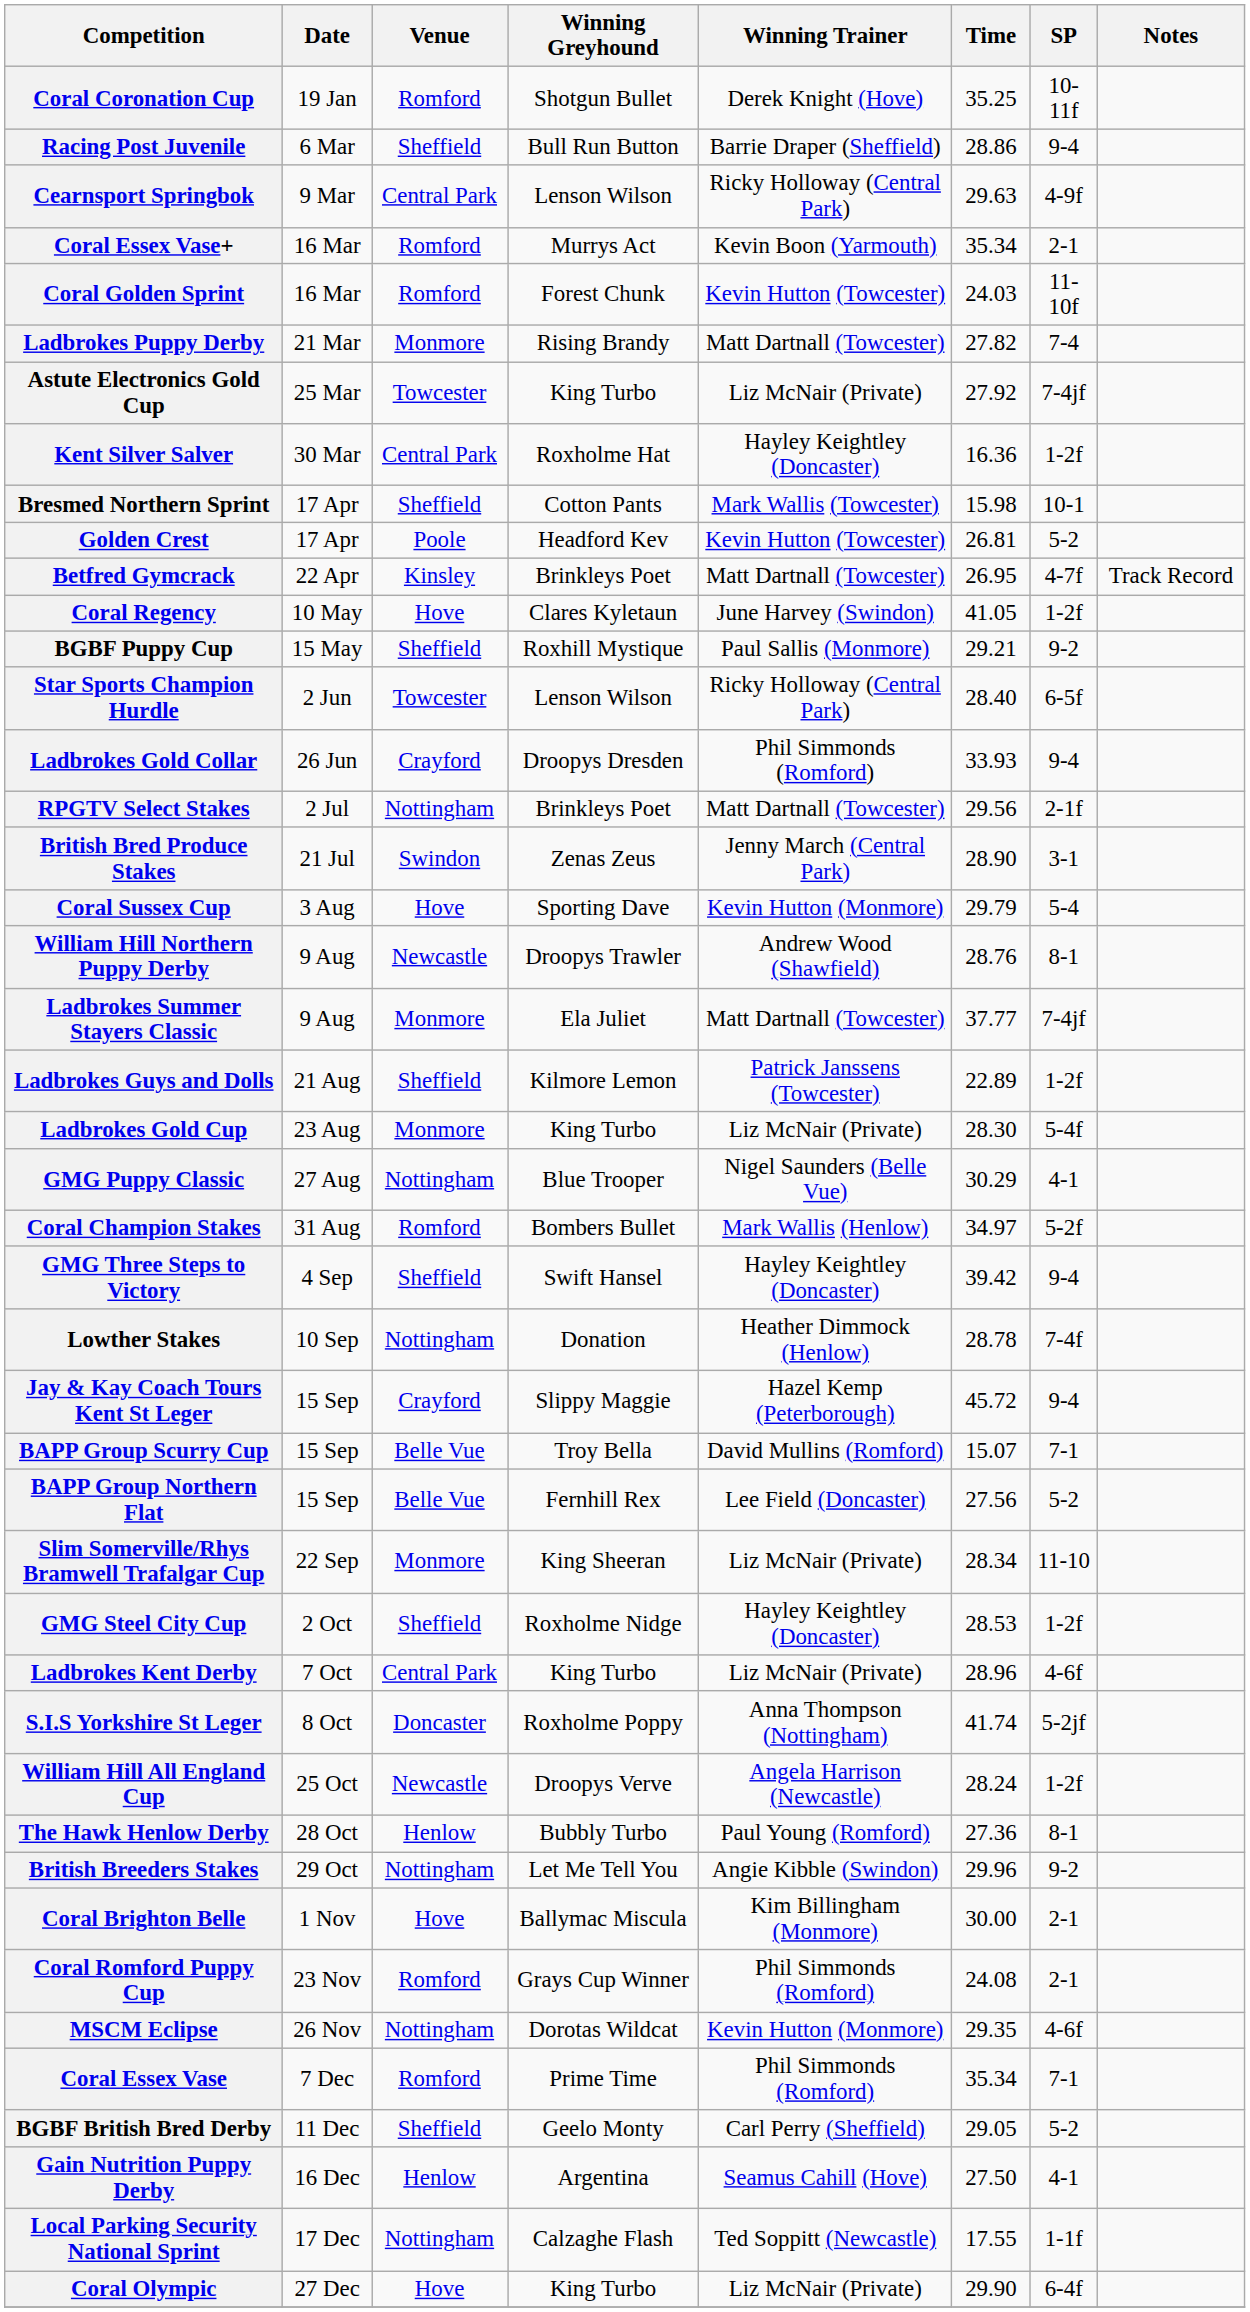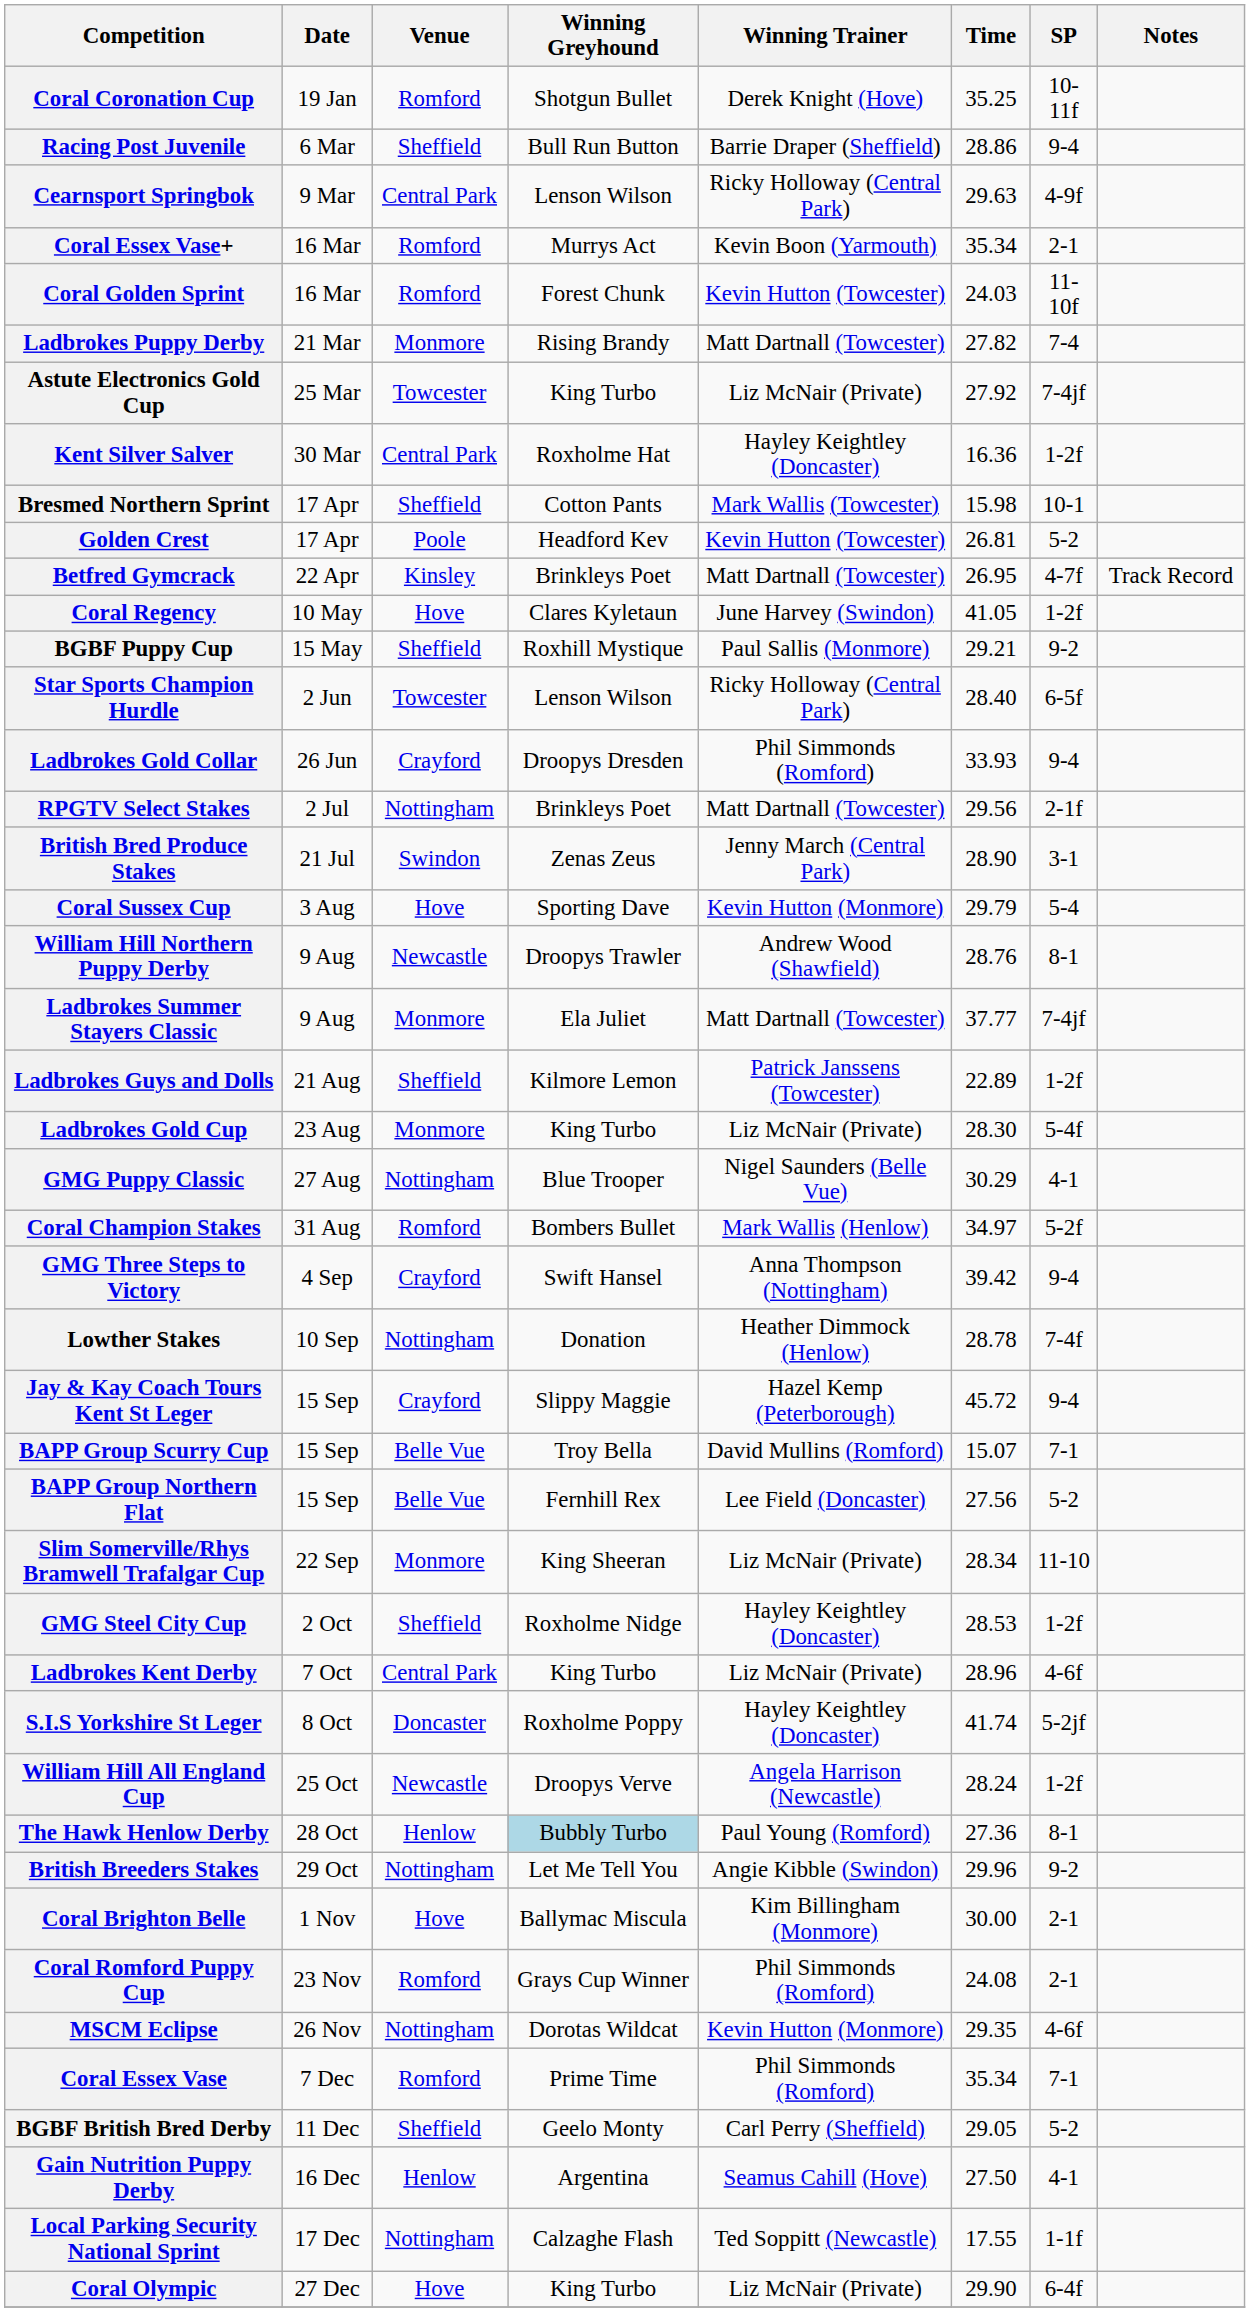 <table class="wikitable" style="text-align:center">
 <tr>
 <th width=270>Competition</th>
 <th width=80>Date</th>
 <th width=100>Venue</th>
 <th width=180>Winning Greyhound</th>
 <th width=250>Winning Trainer</th>
 <th width=60>Time</th>
 <th width=60>SP</th>
 <th width=150>Notes</th>
 </tr>
 <tr>
 <th><a href='#'>Coral Coronation Cup</a></th>
 <td>19 Jan</td>
 <td><a href='#'>Romford</a></td>
 <td>Shotgun Bullet</td>
 <td>Derek Knight <a href='#'>(Hove)</a></td>
 <td>35.25</td>
 <td>10-11f</td>
 <td></td>
 </tr>
 <tr>
 <th><a href='#'>Racing Post Juvenile</a></th>
 <td>6 Mar</td>
 <td><a href='#'>Sheffield</a></td>
 <td>Bull Run Button</td>
 <td>Barrie Draper (<a href='#'>Sheffield</a>)</td>
 <td>28.86</td>
 <td>9-4</td>
 <td></td>
 </tr>
 <tr>
 <th><a href='#'>Cearnsport Springbok</a></th>
 <td>9 Mar</td>
 <td><a href='#'>Central Park</a></td>
 <td>Lenson Wilson</td>
 <td>Ricky Holloway (<a href='#'>Central Park</a>)</td>
 <td>29.63</td>
 <td>4-9f</td>
 <td></td>
 </tr>
 <tr>
 <th><a href='#'>Coral Essex Vase</a>+</th>
 <td>16 Mar</td>
 <td><a href='#'>Romford</a></td>
 <td>Murrys Act</td>
 <td>Kevin Boon <a href='#'>(Yarmouth)</a></td>
 <td>35.34</td>
 <td>2-1</td>
 <td></td>
 </tr>
 <tr>
 <th><a href='#'>Coral Golden Sprint</a></th>
 <td>16 Mar</td>
 <td><a href='#'>Romford</a></td>
 <td>Forest Chunk</td>
 <td><a href='#'>Kevin Hutton</a> <a href='#'>(Towcester)</a></td>
 <td>24.03</td>
 <td>11-10f</td>
 <td></td>
 </tr>
 <tr>
 <th><a href='#'>Ladbrokes Puppy Derby</a></th>
 <td>21 Mar</td>
 <td><a href='#'>Monmore</a></td>
 <td>Rising Brandy</td>
 <td>Matt Dartnall <a href='#'>(Towcester)</a></td>
 <td>27.82</td>
 <td>7-4</td>
 <td></td>
 </tr>
 <tr>
 <th>Astute Electronics Gold Cup</th>
 <td>25 Mar</td>
 <td><a href='#'>Towcester</a></td>
 <td>King Turbo</td>
 <td>Liz McNair (Private)</td>
 <td>27.92</td>
 <td>7-4jf</td>
 <td></td>
 </tr>
 <tr>
 <th><a href='#'>Kent Silver Salver</a></th>
 <td>30 Mar</td>
 <td><a href='#'>Central Park</a></td>
 <td>Roxholme Hat</td>
 <td>Hayley Keightley <a href='#'>(Doncaster)</a></td>
 <td>16.36</td>
 <td>1-2f</td>
 <td></td>
 </tr>
 <tr>
 <th>Bresmed Northern Sprint</th>
 <td>17 Apr</td>
 <td><a href='#'>Sheffield</a></td>
 <td>Cotton Pants</td>
 <td><a href='#'>Mark Wallis</a> <a href='#'>(Towcester)</a></td>
 <td>15.98</td>
 <td>10-1</td>
 <td></td>
 </tr>
 <tr>
 <th><a href='#'>Golden Crest</a></th>
 <td>17 Apr</td>
 <td><a href='#'>Poole</a></td>
 <td>Headford Kev</td>
 <td><a href='#'>Kevin Hutton</a> <a href='#'>(Towcester)</a></td>
 <td>26.81</td>
 <td>5-2</td>
 <td></td>
 </tr>
 <tr>
 <th><a href='#'>Betfred Gymcrack</a></th>
 <td>22 Apr</td>
 <td><a href='#'>Kinsley</a></td>
 <td>Brinkleys Poet</td>
 <td>Matt Dartnall <a href='#'>(Towcester)</a></td>
 <td>26.95</td>
 <td>4-7f</td>
 <td>Track Record </td>
 </tr>
 <tr>
 <th><a href='#'>Coral Regency</a></th>
 <td>10 May</td>
 <td><a href='#'>Hove</a></td>
 <td>Clares Kyletaun</td>
 <td>June Harvey <a href='#'>(Swindon)</a></td>
 <td>41.05</td>
 <td>1-2f</td>
 <td></td>
 </tr>
 <tr>
 <th>BGBF Puppy Cup</th>
 <td>15 May</td>
 <td><a href='#'>Sheffield</a></td>
 <td>Roxhill Mystique</td>
 <td>Paul Sallis <a href='#'>(Monmore)</a></td>
 <td>29.21</td>
 <td>9-2</td>
 <td></td>
 </tr>
 <tr>
 <th><a href='#'>Star Sports Champion Hurdle</a></th>
 <td>2 Jun</td>
 <td><a href='#'>Towcester</a></td>
 <td>Lenson Wilson</td>
 <td>Ricky Holloway (<a href='#'>Central Park</a>)</td>
 <td>28.40</td>
 <td>6-5f</td>
 <td></td>
 </tr>
 <tr>
 <th><a href='#'>Ladbrokes Gold Collar</a></th>
 <td>26 Jun</td>
 <td><a href='#'>Crayford</a></td>
 <td>Droopys Dresden</td>
 <td>Phil Simmonds (<a href='#'>Romford</a>)</td>
 <td>33.93</td>
 <td>9-4</td>
 <td></td>
 </tr>
 <tr>
 <th><a href='#'>RPGTV Select Stakes</a></th>
 <td>2 Jul</td>
 <td><a href='#'>Nottingham</a></td>
 <td>Brinkleys Poet</td>
 <td>Matt Dartnall <a href='#'>(Towcester)</a></td>
 <td>29.56</td>
 <td>2-1f</td>
 <td></td>
 </tr>
 <tr>
 <th><a href='#'>British Bred Produce Stakes</a></th>
 <td>21 Jul</td>
 <td><a href='#'>Swindon</a></td>
 <td>Zenas Zeus</td>
 <td>Jenny March <a href='#'>(Central Park)</a></td>
 <td>28.90</td>
 <td>3-1</td>
 <td></td>
 </tr>
 <tr>
 <th><a href='#'>Coral Sussex Cup</a></th>
 <td>3 Aug</td>
 <td><a href='#'>Hove</a></td>
 <td>Sporting Dave</td>
 <td><a href='#'>Kevin Hutton</a> <a href='#'>(Monmore)</a></td>
 <td>29.79</td>
 <td>5-4</td>
 <td></td>
 </tr>
 <tr>
 <th><a href='#'>William Hill Northern Puppy Derby</a></th>
 <td>9 Aug</td>
 <td><a href='#'>Newcastle</a></td>
 <td>Droopys Trawler</td>
 <td>Andrew Wood <a href='#'>(Shawfield)</a></td>
 <td>28.76</td>
 <td>8-1</td>
 <td></td>
 </tr>
 <tr>
 <th><a href='#'>Ladbrokes Summer Stayers Classic</a></th>
 <td>9 Aug</td>
 <td><a href='#'>Monmore</a></td>
 <td>Ela Juliet</td>
 <td>Matt Dartnall <a href='#'>(Towcester)</a></td>
 <td>37.77</td>
 <td>7-4jf</td>
 <td></td>
 </tr>
 <tr>
 <th><a href='#'>Ladbrokes Guys and Dolls</a></th>
 <td>21 Aug</td>
 <td><a href='#'>Sheffield</a></td>
 <td>Kilmore Lemon</td>
 <td><a href='#'>Patrick Janssens</a> <a href='#'>(Towcester)</a></td>
 <td>22.89</td>
 <td>1-2f</td>
 <td></td>
 </tr>
 <tr>
 <th><a href='#'>Ladbrokes Gold Cup</a></th>
 <td>23 Aug</td>
 <td><a href='#'>Monmore</a></td>
 <td>King Turbo</td>
 <td>Liz McNair (Private)</td>
 <td>28.30</td>
 <td>5-4f</td>
 <td></td>
 </tr>
 <tr>
 <th><a href='#'>GMG Puppy Classic</a></th>
 <td>27 Aug</td>
 <td><a href='#'>Nottingham</a></td>
 <td>Blue Trooper</td>
 <td>Nigel Saunders <a href='#'>(Belle Vue)</a></td>
 <td>30.29</td>
 <td>4-1</td>
 <td></td>
 </tr>
 <tr>
 <th><a href='#'>Coral Champion Stakes</a></th>
 <td>31 Aug</td>
 <td><a href='#'>Romford</a></td>
 <td>Bombers Bullet</td>
 <td><a href='#'>Mark Wallis</a> <a href='#'>(Henlow)</a></td>
 <td>34.97</td>
 <td>5-2f</td>
 <td></td>
 </tr>
 <tr>
 <th><a href='#'>GMG Three Steps to Victory</a></th>
 <td>4 Sep</td>
-<td><a href='#'>Sheffield</a></td>
+<td><a href='#'>Crayford</a></td>
 <td>Swift Hansel</td>
-<td>Hayley Keightley <a href='#'>(Doncaster)</a></td>
+<td>Anna Thompson <a href='#'>(Nottingham)</a></td>
 <td>39.42</td>
 <td>9-4</td>
 <td></td>
 </tr>
 <tr>
 <th>Lowther Stakes</th>
 <td>10 Sep</td>
 <td><a href='#'>Nottingham</a></td>
 <td>Donation</td>
 <td>Heather Dimmock <a href='#'>(Henlow)</a></td>
 <td>28.78</td>
 <td>7-4f</td>
 <td></td>
 </tr>
 <tr>
 <th><a href='#'>Jay & Kay Coach Tours Kent St Leger</a></th>
 <td>15 Sep</td>
 <td><a href='#'>Crayford</a></td>
 <td>Slippy Maggie</td>
 <td>Hazel Kemp <a href='#'>(Peterborough)</a></td>
 <td>45.72</td>
 <td>9-4</td>
 <td></td>
 </tr>
 <tr>
 <th><a href='#'>BAPP Group Scurry Cup</a></th>
 <td>15 Sep</td>
 <td><a href='#'>Belle Vue</a></td>
 <td>Troy Bella</td>
 <td>David Mullins <a href='#'>(Romford)</a></td>
 <td>15.07</td>
 <td>7-1</td>
 <td></td>
 </tr>
 <tr>
 <th><a href='#'>BAPP Group Northern Flat</a></th>
 <td>15 Sep</td>
 <td><a href='#'>Belle Vue</a></td>
 <td>Fernhill Rex</td>
 <td>Lee Field <a href='#'>(Doncaster)</a></td>
 <td>27.56</td>
 <td>5-2</td>
 <td></td>
 </tr>
 <tr>
 <th><a href='#'>Slim Somerville/Rhys Bramwell Trafalgar Cup</a></th>
 <td>22 Sep</td>
 <td><a href='#'>Monmore</a></td>
 <td>King Sheeran</td>
 <td>Liz McNair (Private)</td>
 <td>28.34</td>
 <td>11-10</td>
 <td></td>
 </tr>
 <tr>
 <th><a href='#'>GMG Steel City Cup</a></th>
 <td>2 Oct</td>
 <td><a href='#'>Sheffield</a></td>
 <td>Roxholme Nidge</td>
 <td>Hayley Keightley <a href='#'>(Doncaster)</a></td>
 <td>28.53</td>
 <td>1-2f</td>
 <td></td>
 </tr>
 <tr>
 <th><a href='#'>Ladbrokes Kent Derby</a></th>
 <td>7 Oct</td>
 <td><a href='#'>Central Park</a></td>
 <td>King Turbo</td>
 <td>Liz McNair (Private)</td>
 <td>28.96</td>
 <td>4-6f</td>
 <td></td>
 </tr>
 <tr>
 <th><a href='#'>S.I.S Yorkshire St Leger</a></th>
 <td>8 Oct</td>
 <td><a href='#'>Doncaster</a></td>
 <td>Roxholme Poppy</td>
-<td>Anna Thompson <a href='#'>(Nottingham)</a></td>
+<td>Hayley Keightley <a href='#'>(Doncaster)</a></td>
 <td>41.74</td>
 <td>5-2jf</td>
 <td></td>
 </tr>
 <tr>
 <th><a href='#'>William Hill All England Cup</a></th>
 <td>25 Oct</td>
 <td><a href='#'>Newcastle</a></td>
 <td>Droopys Verve</td>
 <td><a href='#'>Angela Harrison</a> <a href='#'>(Newcastle)</a></td>
 <td>28.24</td>
 <td>1-2f</td>
 <td></td>
 </tr>
 <tr>
 <th><a href='#'>The Hawk Henlow Derby</a></th>
 <td>28 Oct</td>
 <td><a href='#'>Henlow</a></td>
-<td>Bubbly Turbo</td>
+<td style="background: lightblue;">Bubbly Turbo</td>
 <td>Paul Young <a href='#'>(Romford)</a></td>
 <td>27.36</td>
 <td>8-1</td>
 <td></td>
 </tr>
 <tr>
 <th><a href='#'>British Breeders Stakes</a></th>
 <td>29 Oct</td>
 <td><a href='#'>Nottingham</a></td>
 <td>Let Me Tell You</td>
 <td>Angie Kibble <a href='#'>(Swindon)</a></td>
 <td>29.96</td>
 <td>9-2</td>
 <td></td>
 </tr>
 <tr>
 <th><a href='#'>Coral Brighton Belle</a></th>
 <td>1 Nov</td>
 <td><a href='#'>Hove</a></td>
 <td>Ballymac Miscula</td>
 <td>Kim Billingham <a href='#'>(Monmore)</a></td>
 <td>30.00</td>
 <td>2-1</td>
 <td></td>
 </tr>
 <tr>
 <th><a href='#'>Coral Romford Puppy Cup</a></th>
 <td>23 Nov</td>
 <td><a href='#'>Romford</a></td>
 <td>Grays Cup Winner</td>
 <td>Phil Simmonds <a href='#'>(Romford)</a></td>
 <td>24.08</td>
 <td>2-1</td>
 <td></td>
 </tr>
 <tr>
 <th><a href='#'>MSCM Eclipse</a></th>
 <td>26 Nov</td>
 <td><a href='#'>Nottingham</a></td>
 <td>Dorotas Wildcat</td>
 <td><a href='#'>Kevin Hutton</a> <a href='#'>(Monmore)</a></td>
 <td>29.35</td>
 <td>4-6f</td>
 <td></td>
 </tr>
 <tr>
 <th><a href='#'>Coral Essex Vase</a></th>
 <td>7 Dec</td>
 <td><a href='#'>Romford</a></td>
 <td>Prime Time</td>
 <td>Phil Simmonds <a href='#'>(Romford)</a></td>
 <td>35.34</td>
 <td>7-1</td>
 <td></td>
 </tr>
 <tr>
 <th>BGBF British Bred Derby</th>
 <td>11 Dec</td>
 <td><a href='#'>Sheffield</a></td>
 <td>Geelo Monty</td>
 <td>Carl Perry <a href='#'>(Sheffield)</a></td>
 <td>29.05</td>
 <td>5-2</td>
 <td></td>
 </tr>
 <tr>
 <th><a href='#'>Gain Nutrition Puppy Derby</a></th>
 <td>16 Dec</td>
 <td><a href='#'>Henlow</a></td>
 <td>Argentina</td>
 <td><a href='#'>Seamus Cahill</a> <a href='#'>(Hove)</a></td>
 <td>27.50</td>
 <td>4-1</td>
 <td></td>
 </tr>
 <tr>
 <th><a href='#'>Local Parking Security National Sprint</a></th>
 <td>17 Dec</td>
 <td><a href='#'>Nottingham</a></td>
 <td>Calzaghe Flash</td>
 <td>Ted Soppitt <a href='#'>(Newcastle)</a></td>
 <td>17.55</td>
 <td>1-1f</td>
 <td></td>
 </tr>
 <tr>
 <th><a href='#'>Coral Olympic</a></th>
 <td>27 Dec</td>
 <td><a href='#'>Hove</a></td>
 <td>King Turbo</td>
 <td>Liz McNair (Private)</td>
 <td>29.90</td>
 <td>6-4f</td>
 <td></td>
 </tr>
 <tr>
 </tr>
 </table>
